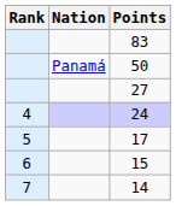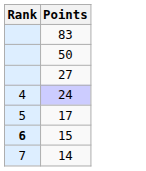 <table class="wikitable sortable" style="text-align:center">
 <tr>
 <th>Rank</th>
-<th>Nation</th>
 <th>Points</th>
 </tr>
 <tr>
 <td bgcolor = DDEEFF></td>
-<td align=left></td>
 <td>83</td>
 </tr>
 <tr>
 <td bgcolor = DDEEFF></td>
-<td align=left> <a href='#'>Panamá</a></td>
 <td>50</td>
 </tr>
 <tr>
 <td bgcolor = DDEEFF></td>
-<td align=left></td>
 <td>27</td>
 </tr>
 <tr style="background-color:#ccccff">
 <td bgcolor = DDEEFF>4</td>
-<td align=left></td>
 <td>24</td>
 </tr>
 <tr>
 <td bgcolor = DDEEFF>5</td>
-<td align=left></td>
 <td>17</td>
 </tr>
 <tr>
-<td bgcolor = DDEEFF>6</td>
-<td align=left></td>
+<td bgcolor = DDEEFF><strong>6</strong></td>
 <td>15</td>
 </tr>
 <tr>
 <td bgcolor = DDEEFF>7</td>
-<td align=left></td>
 <td>14</td>
 </tr>
 </table>
